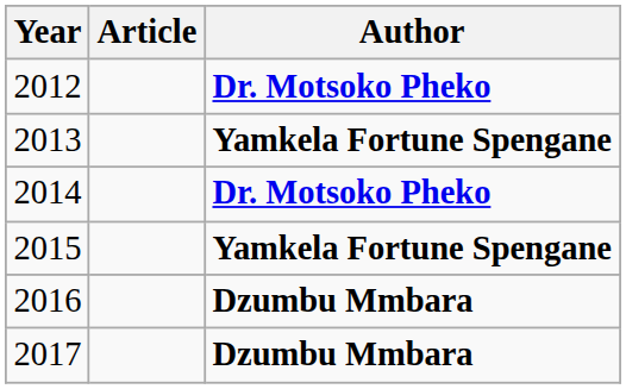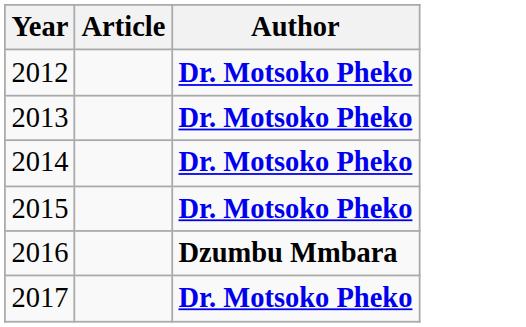 <table class="wikitable">
 <tr>
 <th>Year</th>
 <th>Article</th>
 <th>Author</th>
 </tr>
 <tr>
 <td>2012</td>
 <td></td>
 <td><strong><a href='#'>Dr. Motsoko Pheko</a></strong></td>
 </tr>
 <tr>
 <td>2013</td>
 <td></td>
-<td><strong>Yamkela Fortune Spengane</strong></td>
+<td><strong><a href='#'>Dr. Motsoko Pheko</a></strong></td>
 </tr>
 <tr>
 <td>2014</td>
 <td></td>
 <td><strong><a href='#'>Dr. Motsoko Pheko</a></strong></td>
 </tr>
 <tr>
 <td>2015</td>
 <td></td>
-<td><strong>Yamkela Fortune Spengane</strong></td>
+<td><strong><a href='#'>Dr. Motsoko Pheko</a></strong></td>
 </tr>
 <tr>
 <td>2016</td>
 <td></td>
 <td><strong>Dzumbu Mmbara</strong></td>
 </tr>
 <tr>
 <td>2017</td>
 <td></td>
-<td><strong>Dzumbu Mmbara</strong></td>
+<td><strong><a href='#'>Dr. Motsoko Pheko</a></strong></td>
 </tr>
 </table>
